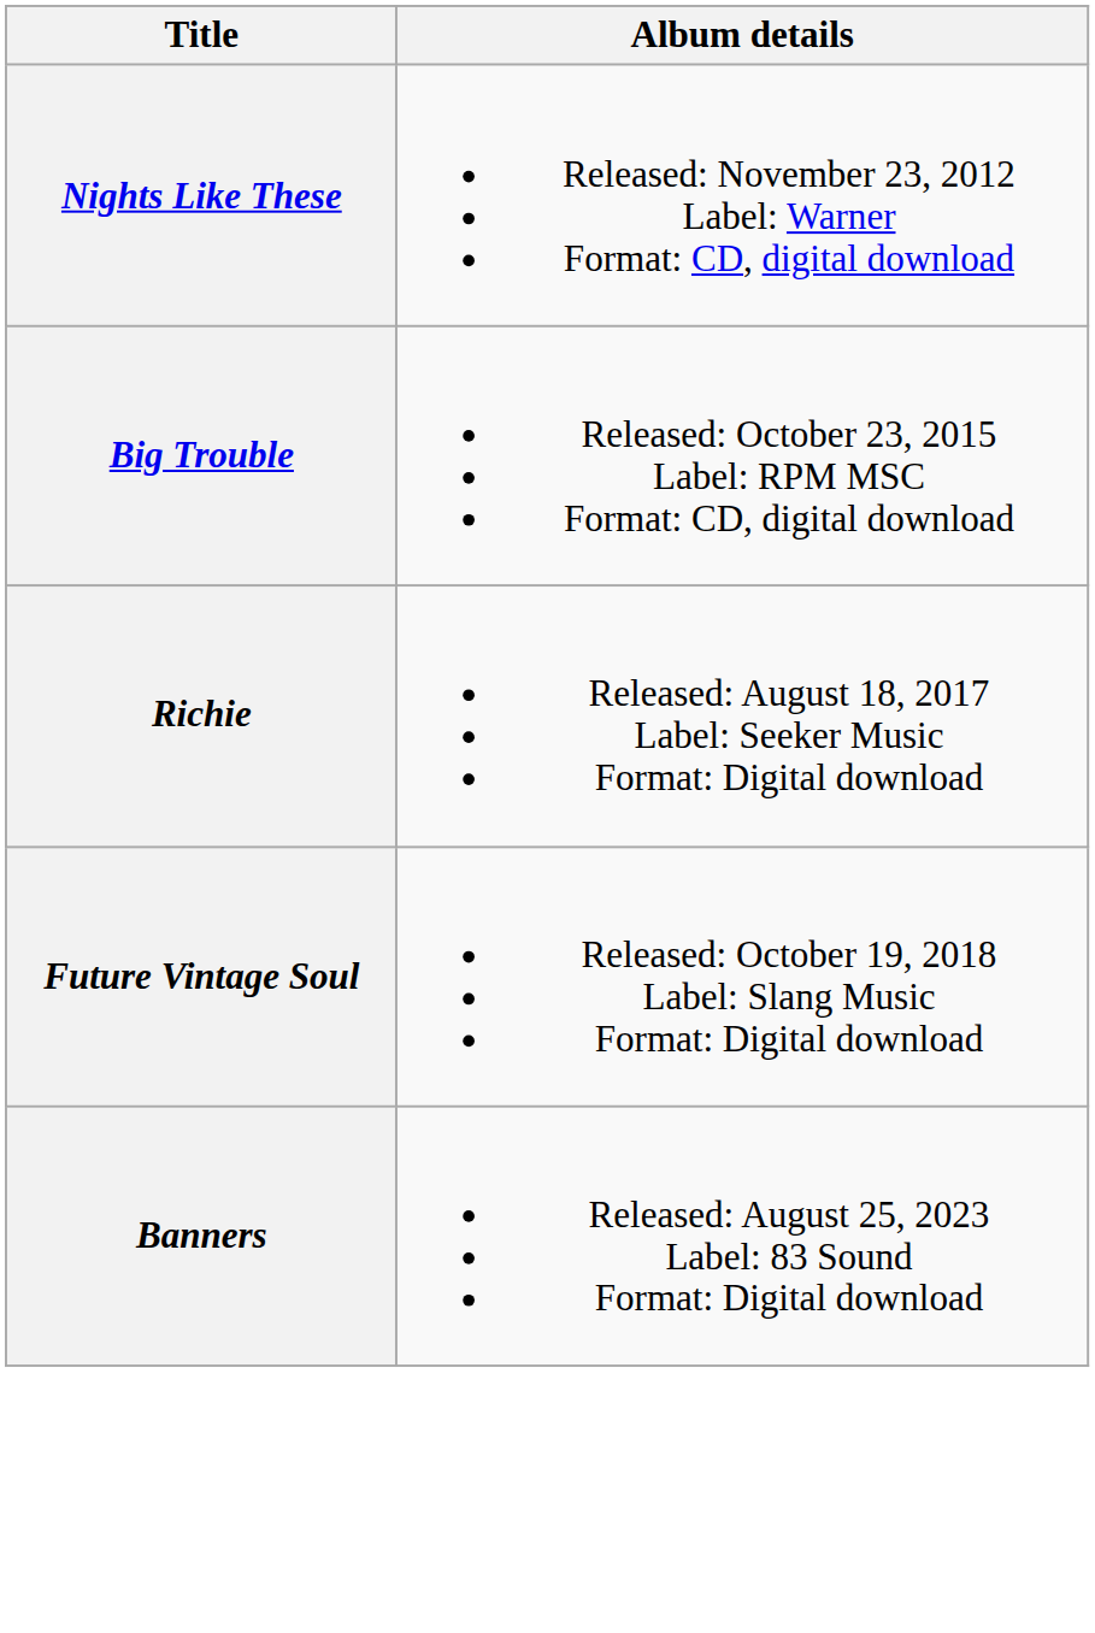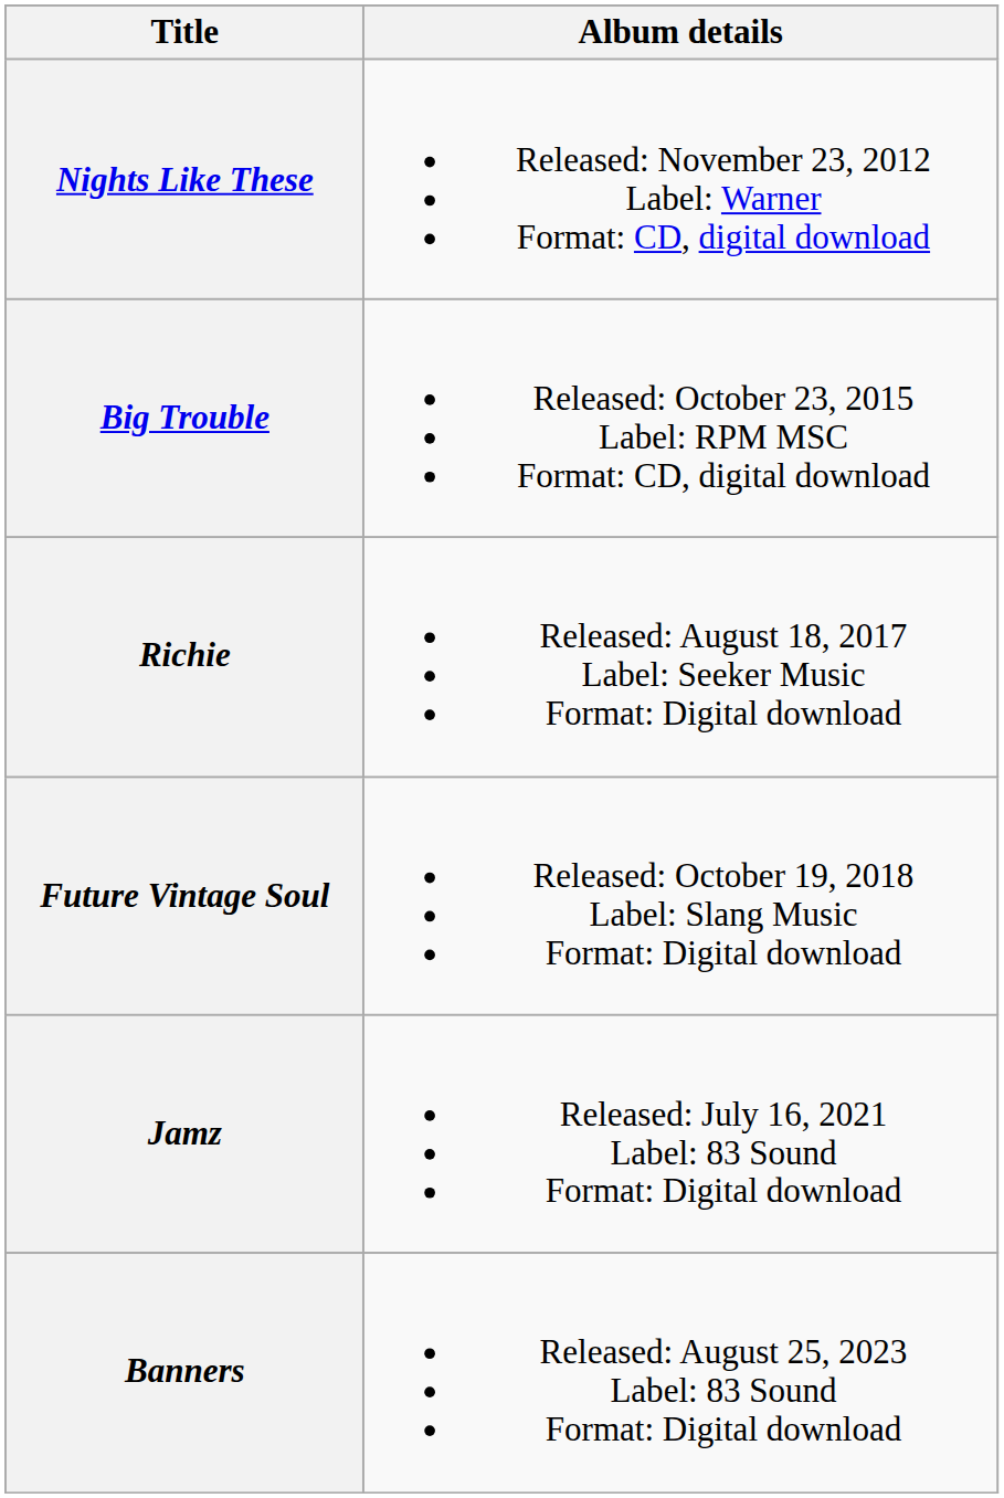 <table class="wikitable plainrowheaders" style="text-align:center;">
 <tr>
 <th scope="col" style="width:10em;">Title</th>
 <th scope="col" style="width:18em;">Album details</th>
 </tr>
 <tr>
 <th scope="row"><em><a href='#'>Nights Like These</a></em></th>
 <td><br><ul><li>Released: November 23, 2012</li><li>Label: <a href='#'>Warner</a></li><li>Format: <a href='#'>CD</a>, <a href='#'>digital download</a></li></ul></td>
 </tr>
 <tr>
 <th scope="row"><em><a href='#'>Big Trouble</a></em></th>
 <td><br><ul><li>Released: October 23, 2015</li><li>Label: RPM MSC</li><li>Format: CD, digital download</li></ul></td>
 </tr>
 <tr>
 <th scope="row"><em>Richie</em></th>
 <td><br><ul><li>Released: August 18, 2017</li><li>Label: Seeker Music</li><li>Format: Digital download</li></ul></td>
 </tr>
 <tr>
 <th scope="row"><em>Future Vintage Soul</em></th>
 <td><br><ul><li>Released: October 19, 2018</li><li>Label: Slang Music</li><li>Format: Digital download</li></ul></td>
 </tr>
 <tr>
+<th scope="row"><em>Jamz</em></th>
+<td><br><ul><li>Released: July 16, 2021</li><li>Label: 83 Sound</li><li>Format: Digital download</li></ul></td>
+</tr>
+<tr>
 <th scope="row"><em>Banners</em></th>
 <td><br><ul><li>Released: August 25, 2023</li><li>Label: 83 Sound</li><li>Format: Digital download</li></ul></td>
 </tr>
 </table>
